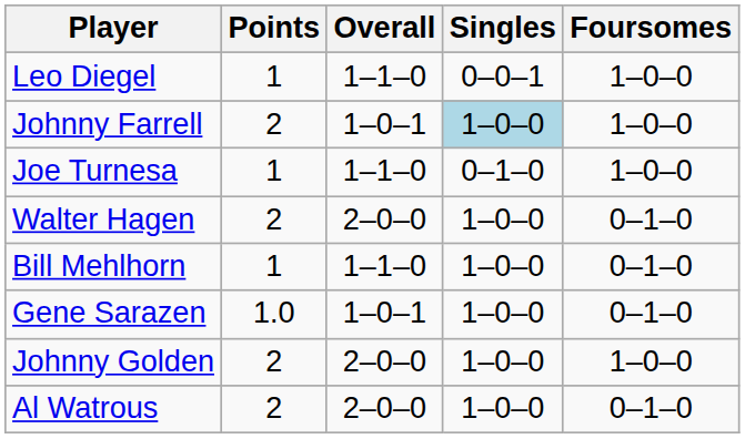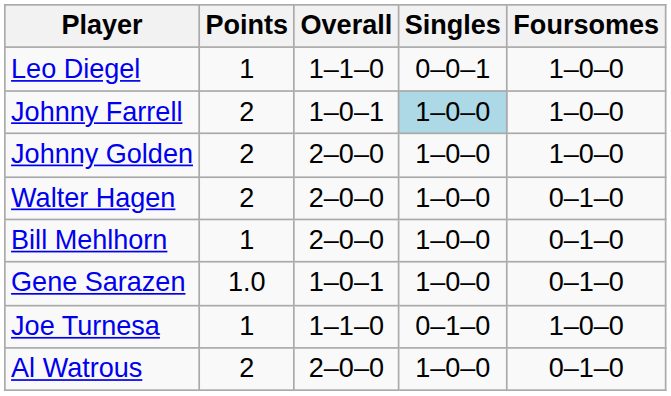 <table class="wikitable sortable" style="text-align:center">
 <tr>
 <th>Player</th>
 <th>Points</th>
 <th>Overall</th>
 <th>Singles</th>
 <th>Foursomes</th>
 </tr>
 <tr>
 <td align=left><a href='#'>Leo Diegel</a></td>
 <td>1</td>
 <td>1–1–0</td>
 <td>0–0–1</td>
 <td>1–0–0</td>
 </tr>
 <tr>
 <td align=left><a href='#'>Johnny Farrell</a></td>
 <td>2</td>
 <td>1–0–1</td>
 <td style="background: lightblue;">1–0–0</td>
 <td>1–0–0</td>
 </tr>
 <tr>
-<td align=left><a href='#'>Joe Turnesa</a></td>
-<td>1</td>
-<td>1–1–0</td>
-<td>0–1–0</td>
+<td align=left><a href='#'>Johnny Golden</a></td>
+<td>2</td>
+<td>2–0–0</td>
+<td>1–0–0</td>
 <td>1–0–0</td>
 </tr>
 <tr>
 <td align=left><a href='#'>Walter Hagen</a></td>
 <td>2</td>
 <td>2–0–0</td>
 <td>1–0–0</td>
 <td>0–1–0</td>
 </tr>
 <tr>
 <td align=left><a href='#'>Bill Mehlhorn</a></td>
 <td>1</td>
-<td>1–1–0</td>
+<td>2–0–0</td>
 <td>1–0–0</td>
 <td>0–1–0</td>
 </tr>
 <tr>
 <td align=left><a href='#'>Gene Sarazen</a></td>
 <td>1.0</td>
 <td>1–0–1</td>
 <td>1–0–0</td>
 <td>0–1–0</td>
 </tr>
 <tr>
-<td align=left><a href='#'>Johnny Golden</a></td>
-<td>2</td>
-<td>2–0–0</td>
-<td>1–0–0</td>
+<td align=left><a href='#'>Joe Turnesa</a></td>
+<td>1</td>
+<td>1–1–0</td>
+<td>0–1–0</td>
 <td>1–0–0</td>
 </tr>
 <tr>
 <td align=left><a href='#'>Al Watrous</a></td>
 <td>2</td>
 <td>2–0–0</td>
 <td>1–0–0</td>
 <td>0–1–0</td>
 </tr>
 </table>
